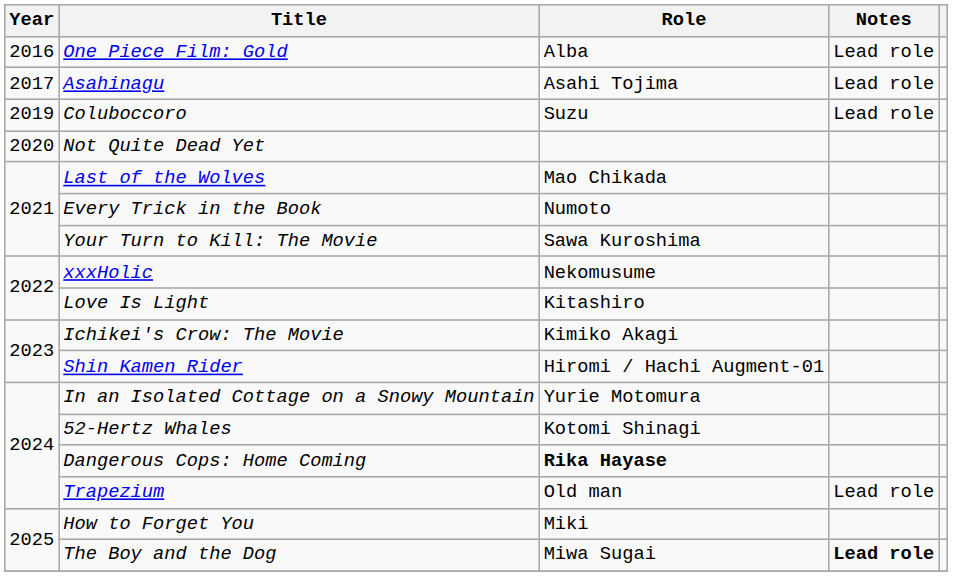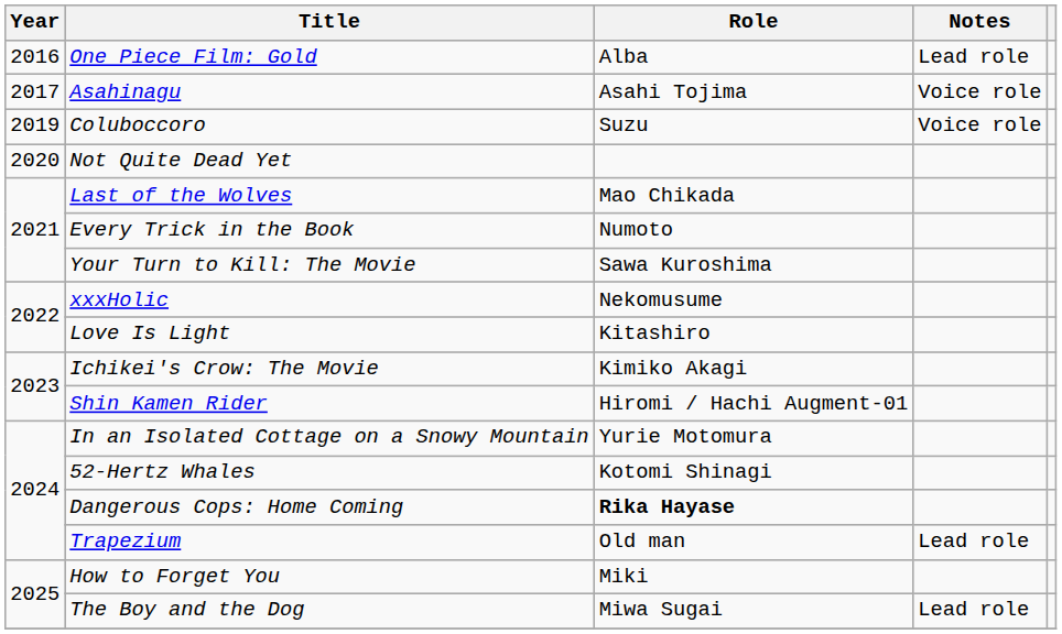 <table class="wikitable" style="font-size: 90%;">
 <tr>
 <th>Year</th>
 <th>Title</th>
 <th>Role</th>
 <th>Notes</th>
 <th></th>
 </tr>
 <tr>
 <td>2016</td>
 <td><em><a href='#'>One Piece Film: Gold</a></em></td>
 <td>Alba</td>
 <td>Lead role</td>
 <td></td>
 </tr>
 <tr>
 <td>2017</td>
 <td><em><a href='#'>Asahinagu</a></em></td>
 <td>Asahi Tojima</td>
-<td>Lead role</td>
+<td>Voice role</td>
 <td></td>
 </tr>
 <tr>
 <td>2019</td>
 <td><em>Coluboccoro</em></td>
 <td>Suzu</td>
-<td>Lead role</td>
+<td>Voice role</td>
 <td></td>
 </tr>
 <tr>
 <td>2020</td>
 <td><em>Not Quite Dead Yet</em></td>
 <td></td>
 <td></td>
 <td></td>
 </tr>
 <tr>
 <td rowspan=3>2021</td>
 <td><em><a href='#'>Last of the Wolves</a></em></td>
 <td>Mao Chikada</td>
 <td></td>
 <td></td>
 </tr>
 <tr>
 <td><em>Every Trick in the Book</em></td>
 <td>Numoto</td>
 <td></td>
 <td></td>
 </tr>
 <tr>
 <td><em>Your Turn to Kill: The Movie</em></td>
 <td>Sawa Kuroshima</td>
 <td></td>
 <td></td>
 </tr>
 <tr>
 <td rowspan=2>2022</td>
 <td><em><a href='#'>xxxHolic</a></em></td>
 <td>Nekomusume</td>
 <td></td>
 <td></td>
 </tr>
 <tr>
 <td><em>Love Is Light</em></td>
 <td>Kitashiro</td>
 <td></td>
 <td></td>
 </tr>
 <tr>
 <td rowspan=2>2023</td>
 <td><em>Ichikei's Crow: The Movie</em></td>
 <td>Kimiko Akagi</td>
 <td></td>
 <td></td>
 </tr>
 <tr>
 <td><em><a href='#'>Shin Kamen Rider</a></em></td>
 <td>Hiromi / Hachi Augment-01</td>
 <td></td>
 <td></td>
 </tr>
 <tr>
 <td rowspan=4>2024</td>
 <td><em>In an Isolated Cottage on a Snowy Mountain</em></td>
 <td>Yurie Motomura</td>
 <td></td>
 <td></td>
 </tr>
 <tr>
 <td><em>52-Hertz Whales</em></td>
 <td>Kotomi Shinagi</td>
 <td></td>
 <td></td>
 </tr>
 <tr>
 <td><em>Dangerous Cops: Home Coming</em></td>
 <td><strong>Rika Hayase</strong></td>
 <td></td>
 <td></td>
 </tr>
 <tr>
 <td><em><a href='#'>Trapezium</a></em></td>
 <td>Old man</td>
 <td>Lead role</td>
 <td></td>
 </tr>
 <tr>
 <td rowspan=2>2025</td>
 <td><em>How to Forget You</em></td>
 <td>Miki</td>
 <td></td>
 <td></td>
 </tr>
 <tr>
 <td><em>The Boy and the Dog</em></td>
 <td>Miwa Sugai</td>
-<td><strong>Lead role</strong></td>
+<td>Lead role</td>
 <td></td>
 </tr>
 <tr>
 </tr>
 </table>
